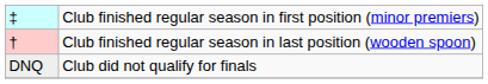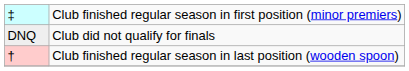 <table class="wikitable">
 <tr>
 <td style="background:#CCFFFF; width:3em">‡</td>
 <td>Club finished regular season in first position (<a href='#'>minor premiers</a>)</td>
 </tr>
 <tr>
+<td style="background:#efefef;">DNQ</td>
+<td>Club did not qualify for finals</td>
+</tr>
+<tr>
 <td style="background-color:#fcc; width:3em">†</td>
 <td>Club finished regular season in last position (<a href='#'>wooden spoon</a>)</td>
 </tr>
 <tr>
-<td style="background:#efefef;">DNQ</td>
-<td>Club did not qualify for finals</td>
-</tr>
-<tr>
 </tr>
 </table>
